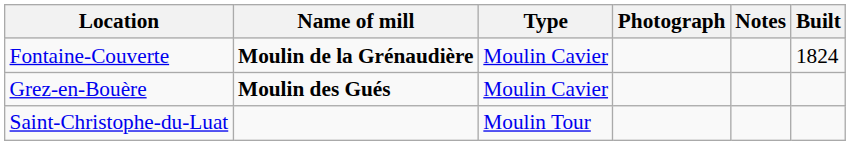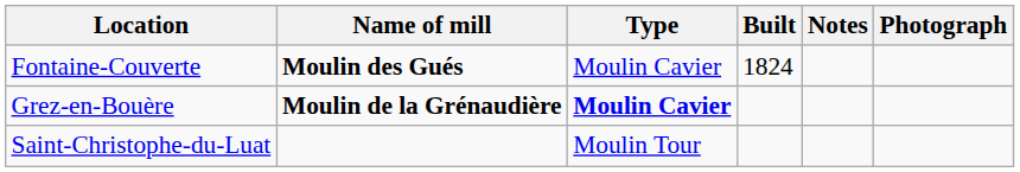 <table class="wikitable">
 <tr>
 <th>Location</th>
 <th>Name of mill</th>
 <th>Type</th>
+<th>Built</th>
+<th>Notes</th>
 <th>Photograph</th>
-<th>Notes</th>
-<th>Built</th>
 </tr>
 <tr>
 <td><a href='#'>Fontaine-Couverte</a></td>
-<td><strong>Moulin de la Grénaudière</strong></td>
+<td><strong>Moulin des Gués</strong></td>
 <td><a href='#'>Moulin Cavier</a></td>
+<td>1824</td>
+<td> </td>
 <td></td>
-<td> </td>
-<td>1824</td>
 </tr>
 <tr>
 <td><a href='#'>Grez-en-Bouère</a></td>
-<td><strong>Moulin des Gués</strong></td>
-<td><a href='#'>Moulin Cavier</a></td>
+<td><strong>Moulin de la Grénaudière</strong></td>
+<td><strong><a href='#'>Moulin Cavier</a></strong></td>
 <td></td>
 <td> </td>
 <td></td>
 </tr>
 <tr>
 <td><a href='#'>Saint-Christophe-du-Luat</a></td>
 <td></td>
 <td><a href='#'>Moulin Tour</a></td>
 <td></td>
 <td></td>
 <td></td>
 </tr>
 </table>
